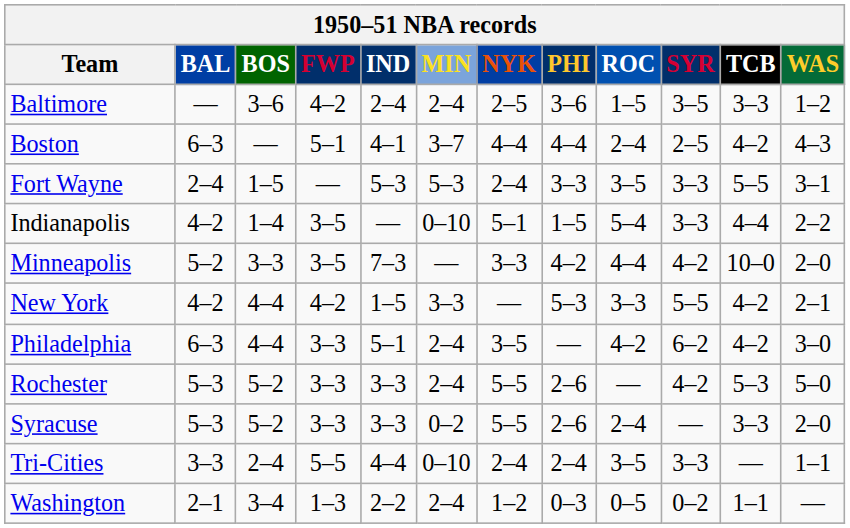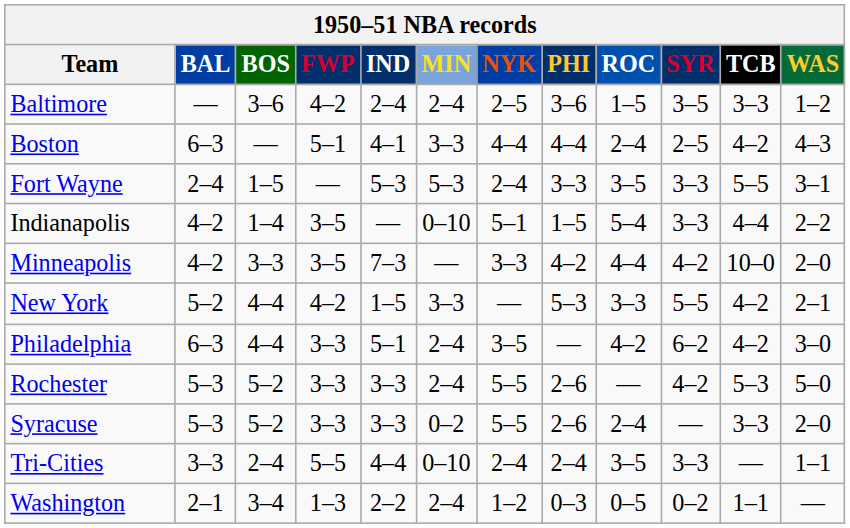 <table class="wikitable" style="font-size:95%; text-align:center;">
 <tr>
 <th colspan=12>1950–51 NBA records</th>
 </tr>
 <tr>
 <th width=100>Team</th>
 <th style="background:#003EA4;color:#FFFFFF;width=35">BAL</th>
 <th style="background:#006400;color:#FFFFFF;width=35">BOS</th>
 <th style="background:#012F6B;color:#D40032;width=35">FWP</th>
 <th style="background:#012F6B;color:#FFFFFF;width=35">IND</th>
 <th style="background:#7BA4DB;color:#FBE122;width=35">MIN</th>
 <th style="background:#003EA4;color:#E85109;width=35">NYK</th>
 <th style="background:#002F6C;color:#FFC72C;width=35">PHI</th>
 <th style="background:#0050B0;color:#FFFFFF;width=35">ROC</th>
 <th style="background:#012F6B;color:#D50033;width=35">SYR</th>
 <th style="background:#000000;color:#FFFFFF;width=35">TCB</th>
 <th style="background:#046B38;color:#FECD2A;width=35">WAS</th>
 </tr>
 <tr>
 <td style="text-align:left;"><a href='#'>Baltimore</a></td>
 <td>—</td>
 <td>3–6</td>
 <td>4–2</td>
 <td>2–4</td>
 <td>2–4</td>
 <td>2–5</td>
 <td>3–6</td>
 <td>1–5</td>
 <td>3–5</td>
 <td>3–3</td>
 <td>1–2</td>
 </tr>
 <tr>
 <td style="text-align:left;"><a href='#'>Boston</a></td>
 <td>6–3</td>
 <td>—</td>
 <td>5–1</td>
 <td>4–1</td>
-<td>3–7</td>
+<td>3–3</td>
 <td>4–4</td>
 <td>4–4</td>
 <td>2–4</td>
 <td>2–5</td>
 <td>4–2</td>
 <td>4–3</td>
 </tr>
 <tr>
 <td style="text-align:left;"><a href='#'>Fort Wayne</a></td>
 <td>2–4</td>
 <td>1–5</td>
 <td>—</td>
 <td>5–3</td>
 <td>5–3</td>
 <td>2–4</td>
 <td>3–3</td>
 <td>3–5</td>
 <td>3–3</td>
 <td>5–5</td>
 <td>3–1</td>
 </tr>
 <tr>
 <td style="text-align:left;">Indianapolis</td>
 <td>4–2</td>
 <td>1–4</td>
 <td>3–5</td>
 <td>—</td>
 <td>0–10</td>
 <td>5–1</td>
 <td>1–5</td>
 <td>5–4</td>
 <td>3–3</td>
 <td>4–4</td>
 <td>2–2</td>
 </tr>
 <tr>
 <td style="text-align:left;"><a href='#'>Minneapolis</a></td>
-<td>5–2</td>
+<td>4–2</td>
 <td>3–3</td>
 <td>3–5</td>
 <td>7–3</td>
 <td>—</td>
 <td>3–3</td>
 <td>4–2</td>
 <td>4–4</td>
 <td>4–2</td>
 <td>10–0</td>
 <td>2–0</td>
 </tr>
 <tr>
 <td style="text-align:left;"><a href='#'>New York</a></td>
-<td>4–2</td>
+<td>5–2</td>
 <td>4–4</td>
 <td>4–2</td>
 <td>1–5</td>
 <td>3–3</td>
 <td>—</td>
 <td>5–3</td>
 <td>3–3</td>
 <td>5–5</td>
 <td>4–2</td>
 <td>2–1</td>
 </tr>
 <tr>
 <td style="text-align:left;"><a href='#'>Philadelphia</a></td>
 <td>6–3</td>
 <td>4–4</td>
 <td>3–3</td>
 <td>5–1</td>
 <td>2–4</td>
 <td>3–5</td>
 <td>—</td>
 <td>4–2</td>
 <td>6–2</td>
 <td>4–2</td>
 <td>3–0</td>
 </tr>
 <tr>
 <td style="text-align:left;"><a href='#'>Rochester</a></td>
 <td>5–3</td>
 <td>5–2</td>
 <td>3–3</td>
 <td>3–3</td>
 <td>2–4</td>
 <td>5–5</td>
 <td>2–6</td>
 <td>—</td>
 <td>4–2</td>
 <td>5–3</td>
 <td>5–0</td>
 </tr>
 <tr>
 <td style="text-align:left;"><a href='#'>Syracuse</a></td>
 <td>5–3</td>
 <td>5–2</td>
 <td>3–3</td>
 <td>3–3</td>
 <td>0–2</td>
 <td>5–5</td>
 <td>2–6</td>
 <td>2–4</td>
 <td>—</td>
 <td>3–3</td>
 <td>2–0</td>
 </tr>
 <tr>
 <td style="text-align:left;"><a href='#'>Tri-Cities</a></td>
 <td>3–3</td>
 <td>2–4</td>
 <td>5–5</td>
 <td>4–4</td>
 <td>0–10</td>
 <td>2–4</td>
 <td>2–4</td>
 <td>3–5</td>
 <td>3–3</td>
 <td>—</td>
 <td>1–1</td>
 </tr>
 <tr>
 <td style="text-align:left;"><a href='#'>Washington</a></td>
 <td>2–1</td>
 <td>3–4</td>
 <td>1–3</td>
 <td>2–2</td>
 <td>2–4</td>
 <td>1–2</td>
 <td>0–3</td>
 <td>0–5</td>
 <td>0–2</td>
 <td>1–1</td>
 <td>—</td>
 </tr>
 </table>
